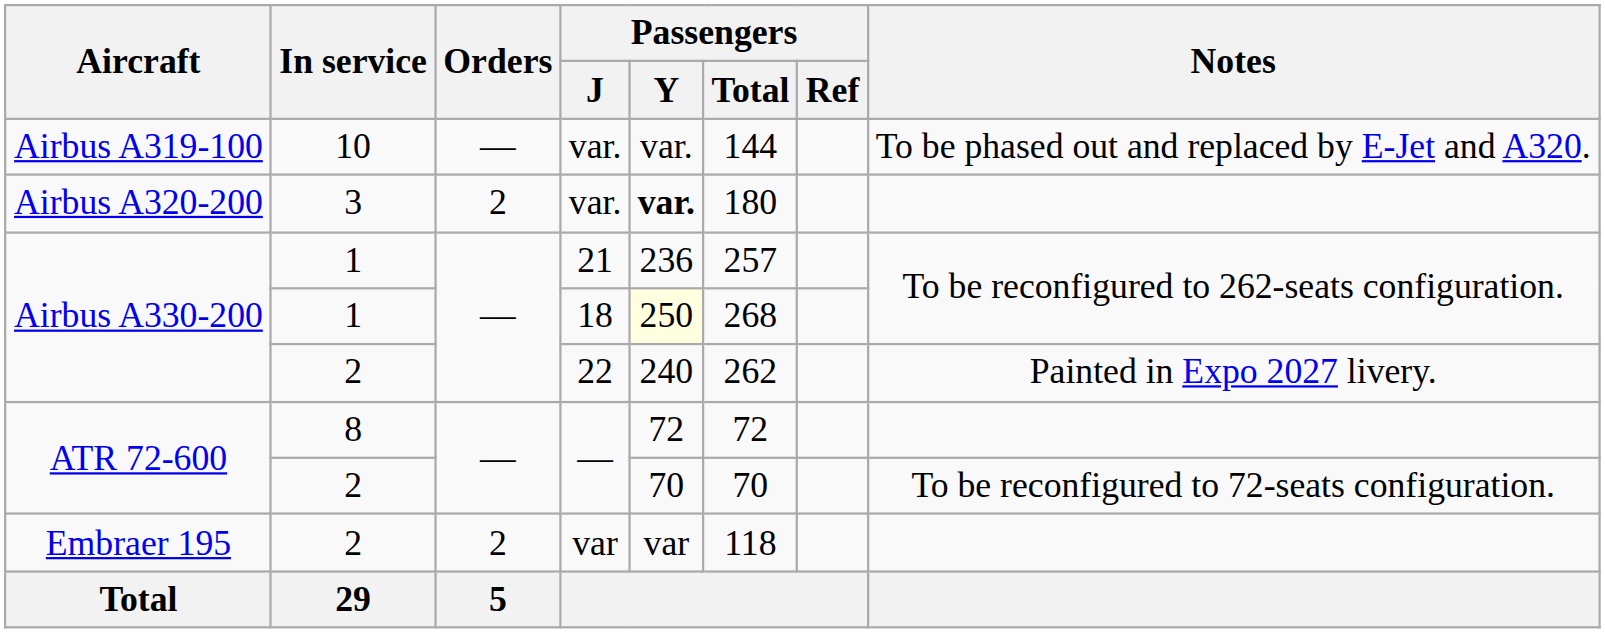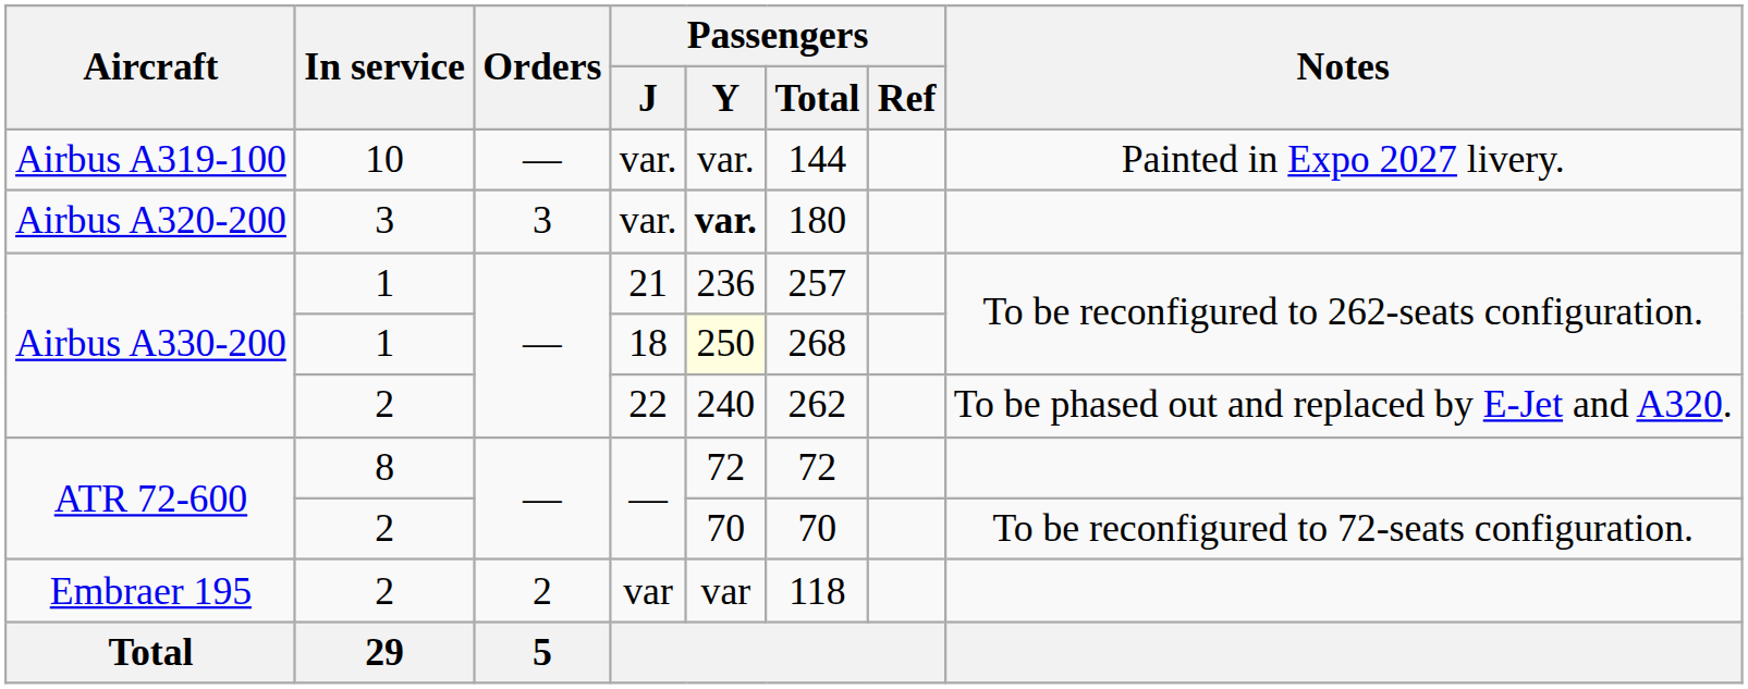 <table class="wikitable" style="margin:1em auto; border-collapse:collapse;text-align:center">
 <tr>
 <th rowspan="2">Aircraft</th>
 <th rowspan="2">In service</th>
 <th rowspan="2">Orders</th>
 <th colspan="4">Passengers</th>
 <th rowspan="2">Notes</th>
 </tr>
 <tr>
 <th><abbr>J</abbr></th>
 <th><abbr>Y</abbr></th>
 <th>Total</th>
 <th>Ref</th>
 </tr>
 <tr>
 <td><a href='#'>Airbus A319-100</a></td>
 <td>10</td>
 <td>—</td>
 <td><abbr>var.</abbr></td>
 <td><abbr>var.</abbr></td>
 <td>144</td>
 <td></td>
-<td>To be phased out and replaced by <a href='#'>E-Jet</a> and <a href='#'>A320</a>.</td>
+<td>Painted in <a href='#'>Expo 2027</a> livery.</td>
 </tr>
 <tr>
 <td><a href='#'>Airbus A320-200</a></td>
 <td>3</td>
-<td>2</td>
+<td>3</td>
 <td><abbr>var.</abbr></td>
 <td><strong><abbr>var.</abbr></strong></td>
 <td>180</td>
 <td></td>
 <td></td>
 </tr>
 <tr>
 <td rowspan="3"><a href='#'>Airbus A330-200</a></td>
 <td>1</td>
 <td rowspan="3">—</td>
 <td>21</td>
 <td>236</td>
 <td>257</td>
 <td></td>
 <td rowspan="2">To be reconfigured to 262-seats configuration.</td>
 </tr>
 <tr>
 <td>1</td>
 <td>18</td>
 <td style="background: lightyellow;">250</td>
 <td>268</td>
 <td></td>
 </tr>
 <tr>
 <td>2</td>
 <td>22</td>
 <td>240</td>
 <td>262</td>
 <td></td>
-<td>Painted in <a href='#'>Expo 2027</a> livery.</td>
+<td>To be phased out and replaced by <a href='#'>E-Jet</a> and <a href='#'>A320</a>.</td>
 </tr>
 <tr>
 <td rowspan="2"><a href='#'>ATR 72-600</a></td>
 <td>8</td>
 <td rowspan="2">—</td>
 <td rowspan="2">—</td>
 <td>72</td>
 <td>72</td>
 <td></td>
 <td></td>
 </tr>
 <tr>
 <td>2</td>
 <td>70</td>
 <td>70</td>
 <td></td>
 <td>To be reconfigured to 72-seats configuration.</td>
 </tr>
 <tr>
 <td><a href='#'>Embraer 195</a></td>
 <td>2</td>
 <td>2</td>
 <td><abbr>var</abbr></td>
 <td><abbr>var</abbr></td>
 <td>118</td>
 <td></td>
 <td></td>
 </tr>
 <tr>
 <th>Total</th>
 <th>29</th>
 <th>5</th>
 <th colspan="4"></th>
 <th></th>
 </tr>
 </table>
